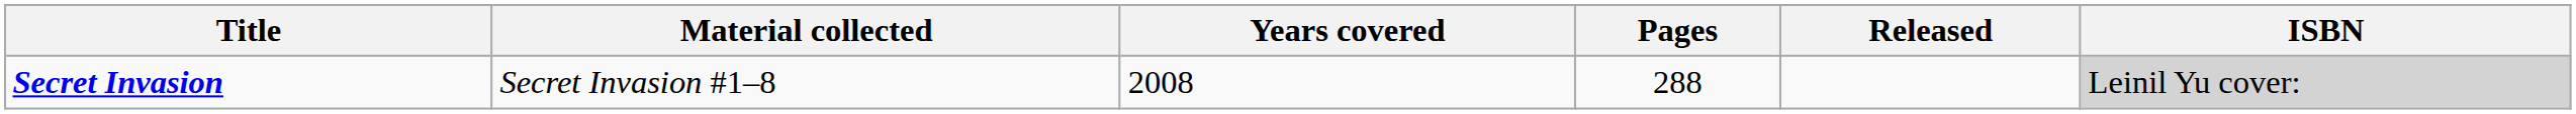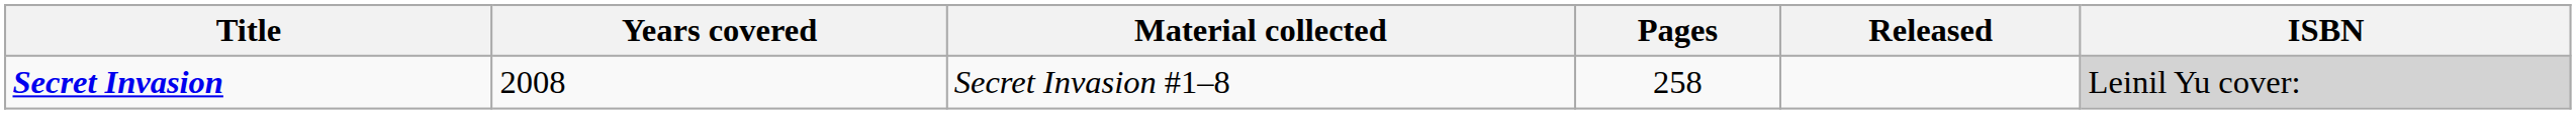 <table class="wikitable sortable" width=99%>
 <tr>
 <th>Title</th>
+<th>Years covered</th>
 <th class="unsortable">Material collected</th>
-<th>Years covered</th>
 <th>Pages</th>
 <th>Released</th>
 <th class="unsortable">ISBN</th>
 </tr>
 <tr>
 <td><strong><em><a href='#'>Secret Invasion</a></em></strong></td>
+<td>2008</td>
 <td><em>Secret Invasion</em> #1–8</td>
-<td>2008</td>
-<td style="text-align: center;">288</td>
+<td style="text-align: center;">258</td>
 <td></td>
 <td style="background: lightgrey;">Leinil Yu cover: </td>
 </tr>
 </table>
